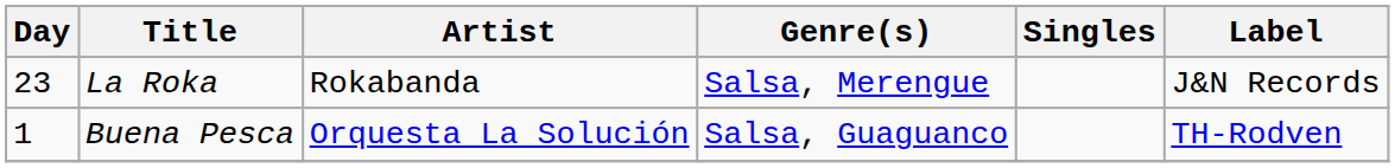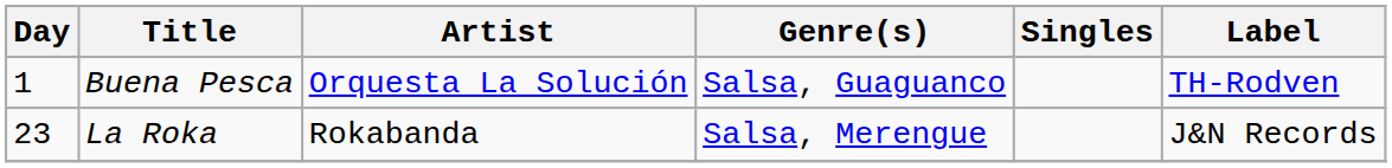 <table class="wikitable sortable" style="text-align: left;">
 <tr>
 <th>Day</th>
 <th>Title</th>
 <th>Artist</th>
 <th>Genre(s)</th>
 <th>Singles</th>
 <th>Label</th>
 </tr>
 <tr>
+<td>1</td>
+<td><em>Buena Pesca</em></td>
+<td><a href='#'>Orquesta La Solución</a></td>
+<td><a href='#'>Salsa</a>, <a href='#'>Guaguanco</a></td>
+<td></td>
+<td><a href='#'>TH-Rodven</a></td>
+</tr>
+<tr>
 <td>23</td>
 <td><em>La Roka</em></td>
 <td>Rokabanda</td>
 <td><a href='#'>Salsa</a>, <a href='#'>Merengue</a></td>
 <td></td>
 <td>J&N Records</td>
 </tr>
 <tr>
-<td>1</td>
-<td><em>Buena Pesca</em></td>
-<td><a href='#'>Orquesta La Solución</a></td>
-<td><a href='#'>Salsa</a>, <a href='#'>Guaguanco</a></td>
-<td></td>
-<td><a href='#'>TH-Rodven</a></td>
-</tr>
-<tr>
 </tr>
 </table>
